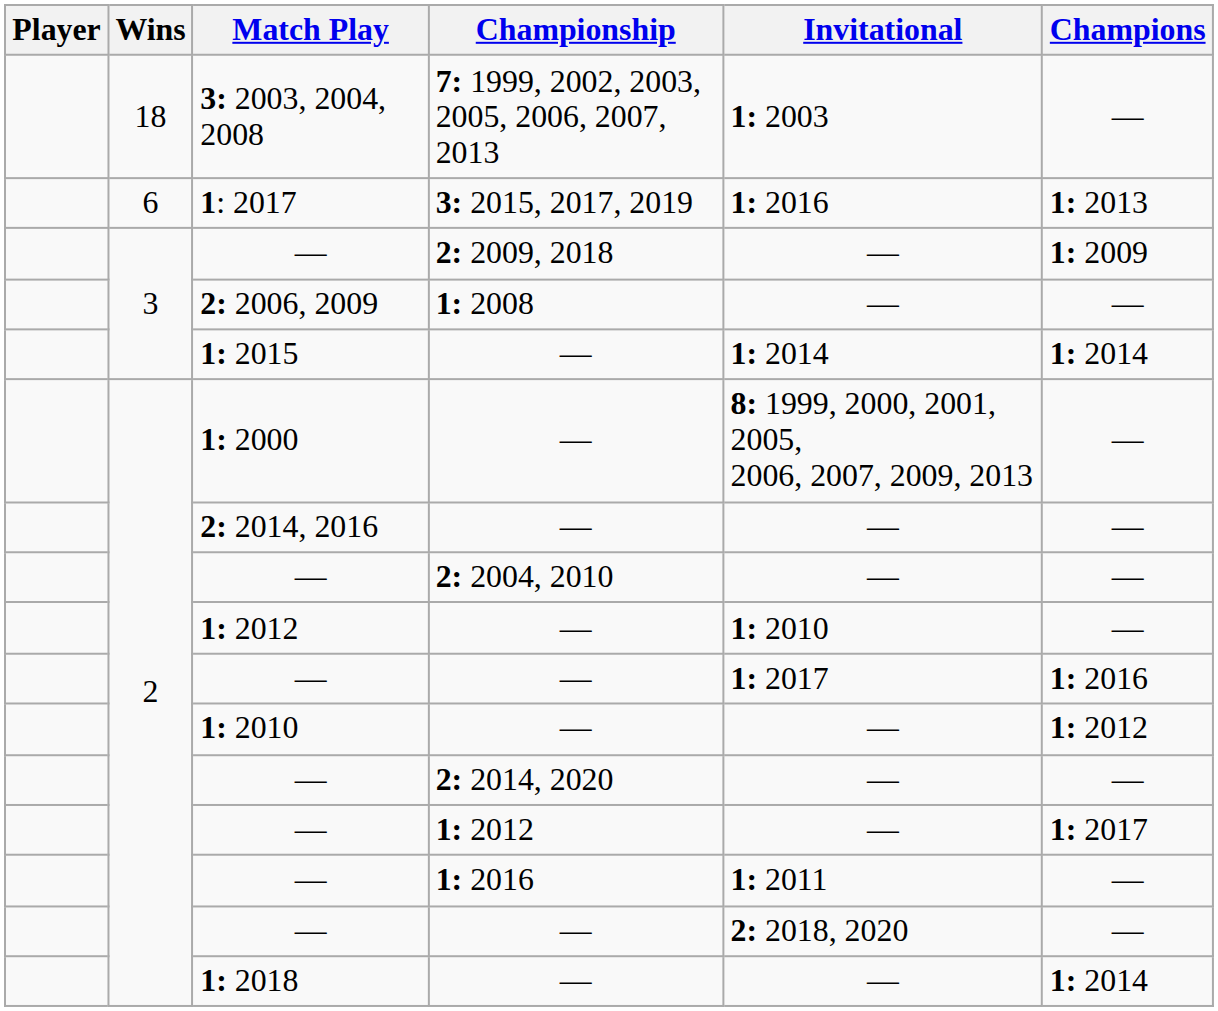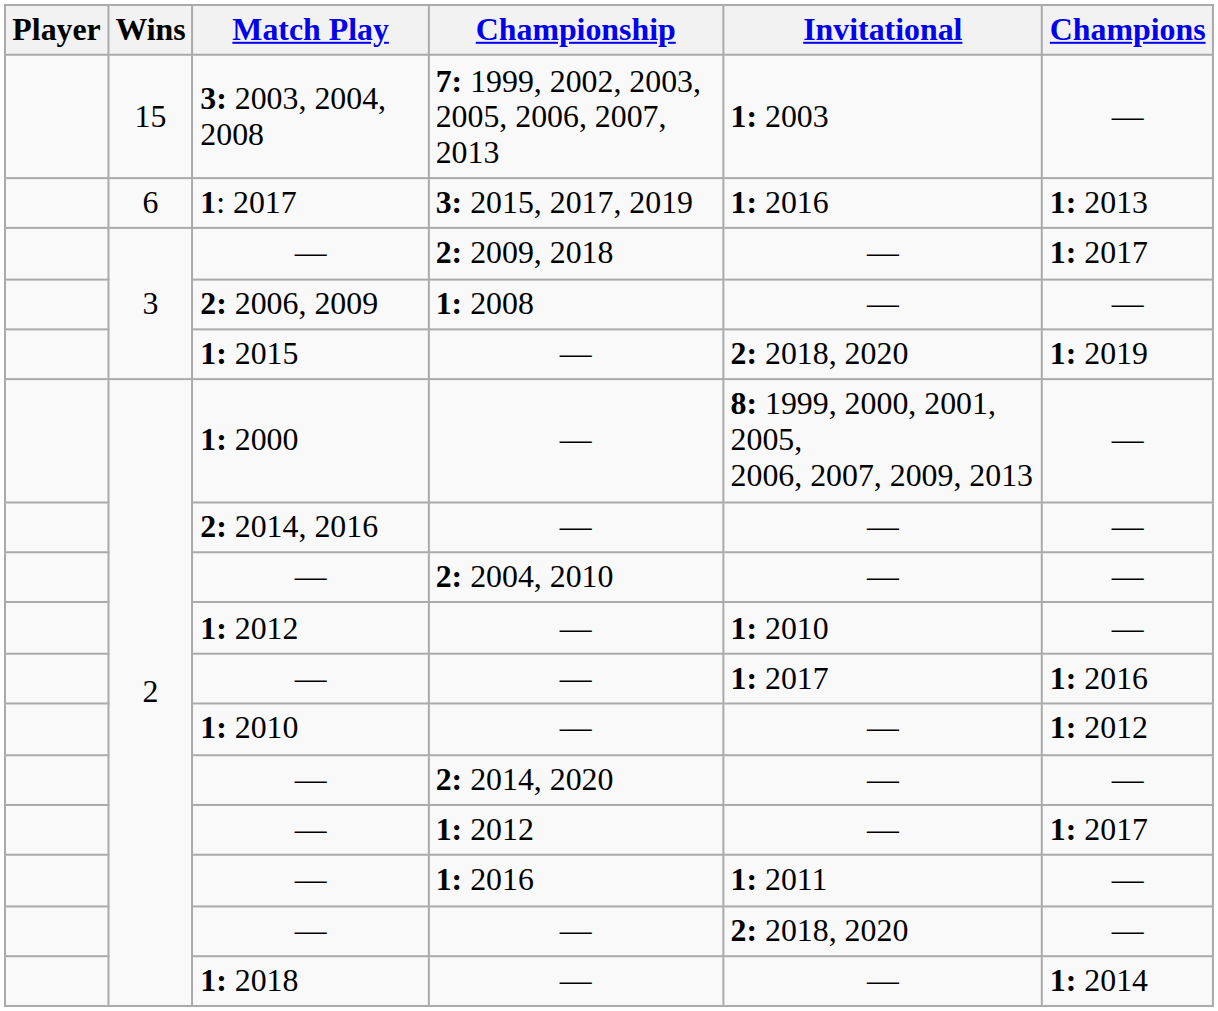 <table class="sortable wikitable">
 <tr>
 <th>Player</th>
 <th>Wins</th>
 <th><a href='#'>Match Play</a></th>
 <th><a href='#'>Championship</a></th>
 <th><a href='#'>Invitational</a></th>
 <th><a href='#'>Champions</a></th>
 </tr>
 <tr>
 <td> </td>
-<td align="center">18</td>
+<td align="center">15</td>
 <td><strong>3:</strong> 2003, 2004, 2008</td>
 <td><strong>7:</strong> 1999, 2002, 2003,<br>2005, 2006, 2007, 2013</td>
 <td><strong>1:</strong> 2003</td>
 <td align=center>—</td>
 </tr>
 <tr>
 <td> </td>
 <td align=center>6</td>
 <td><strong>1</strong>: 2017</td>
 <td><strong>3:</strong> 2015, 2017, 2019</td>
 <td><strong>1:</strong> 2016</td>
 <td><strong>1:</strong> 2013</td>
 </tr>
 <tr>
 <td> </td>
 <td align=center rowspan=3>3</td>
 <td align=center>—</td>
 <td><strong>2:</strong> 2009, 2018</td>
 <td align=center>—</td>
-<td><strong>1:</strong> 2009</td>
+<td><strong>1:</strong> 2017</td>
 </tr>
 <tr>
 <td> </td>
 <td><strong>2:</strong> 2006, 2009</td>
 <td><strong>1:</strong> 2008</td>
 <td align=center>—</td>
 <td align=center>—</td>
 </tr>
 <tr>
 <td> </td>
 <td><strong>1:</strong> 2015</td>
 <td align=center>—</td>
-<td><strong>1:</strong> 2014</td>
-<td><strong>1:</strong> 2014</td>
+<td><strong>2:</strong> 2018, 2020</td>
+<td><strong>1:</strong> 2019</td>
 </tr>
 <tr>
 <td> </td>
 <td align=center rowspan=11>2</td>
 <td><strong>1:</strong> 2000</td>
 <td align=center>—</td>
 <td><strong>8:</strong> 1999, 2000, 2001, 2005,<br>2006, 2007, 2009, 2013</td>
 <td align=center>—</td>
 </tr>
 <tr>
 <td> </td>
 <td><strong>2:</strong> 2014, 2016</td>
 <td align=center>—</td>
 <td align=center>—</td>
 <td align=center>—</td>
 </tr>
 <tr>
 <td> </td>
 <td align=center>—</td>
 <td><strong>2:</strong> 2004, 2010</td>
 <td align=center>—</td>
 <td align=center>—</td>
 </tr>
 <tr>
 <td> </td>
 <td><strong>1:</strong> 2012</td>
 <td align=center>—</td>
 <td><strong>1:</strong> 2010</td>
 <td align=center>—</td>
 </tr>
 <tr>
 <td> </td>
 <td align=center>—</td>
 <td align=center>—</td>
 <td><strong>1:</strong> 2017</td>
 <td><strong>1:</strong> 2016</td>
 </tr>
 <tr>
 <td> </td>
 <td><strong>1:</strong> 2010</td>
 <td align=center>—</td>
 <td align=center>—</td>
 <td><strong>1:</strong> 2012</td>
 </tr>
 <tr>
 <td> </td>
 <td align=center>—</td>
 <td><strong>2:</strong> 2014, 2020</td>
 <td align=center>—</td>
 <td align=center>—</td>
 </tr>
 <tr>
 <td> </td>
 <td align=center>—</td>
 <td><strong>1:</strong> 2012</td>
 <td align=center>—</td>
 <td><strong>1:</strong> 2017</td>
 </tr>
 <tr>
 <td> </td>
 <td align=center>—</td>
 <td><strong>1:</strong> 2016</td>
 <td><strong>1:</strong> 2011</td>
 <td align=center>—</td>
 </tr>
 <tr>
 <td> </td>
 <td align=center>—</td>
 <td align=center>—</td>
 <td><strong>2:</strong> 2018, 2020</td>
 <td align=center>—</td>
 </tr>
 <tr>
 <td> </td>
 <td><strong>1:</strong> 2018</td>
 <td align=center>—</td>
 <td align=center>—</td>
 <td><strong>1:</strong> 2014</td>
 </tr>
 </table>
